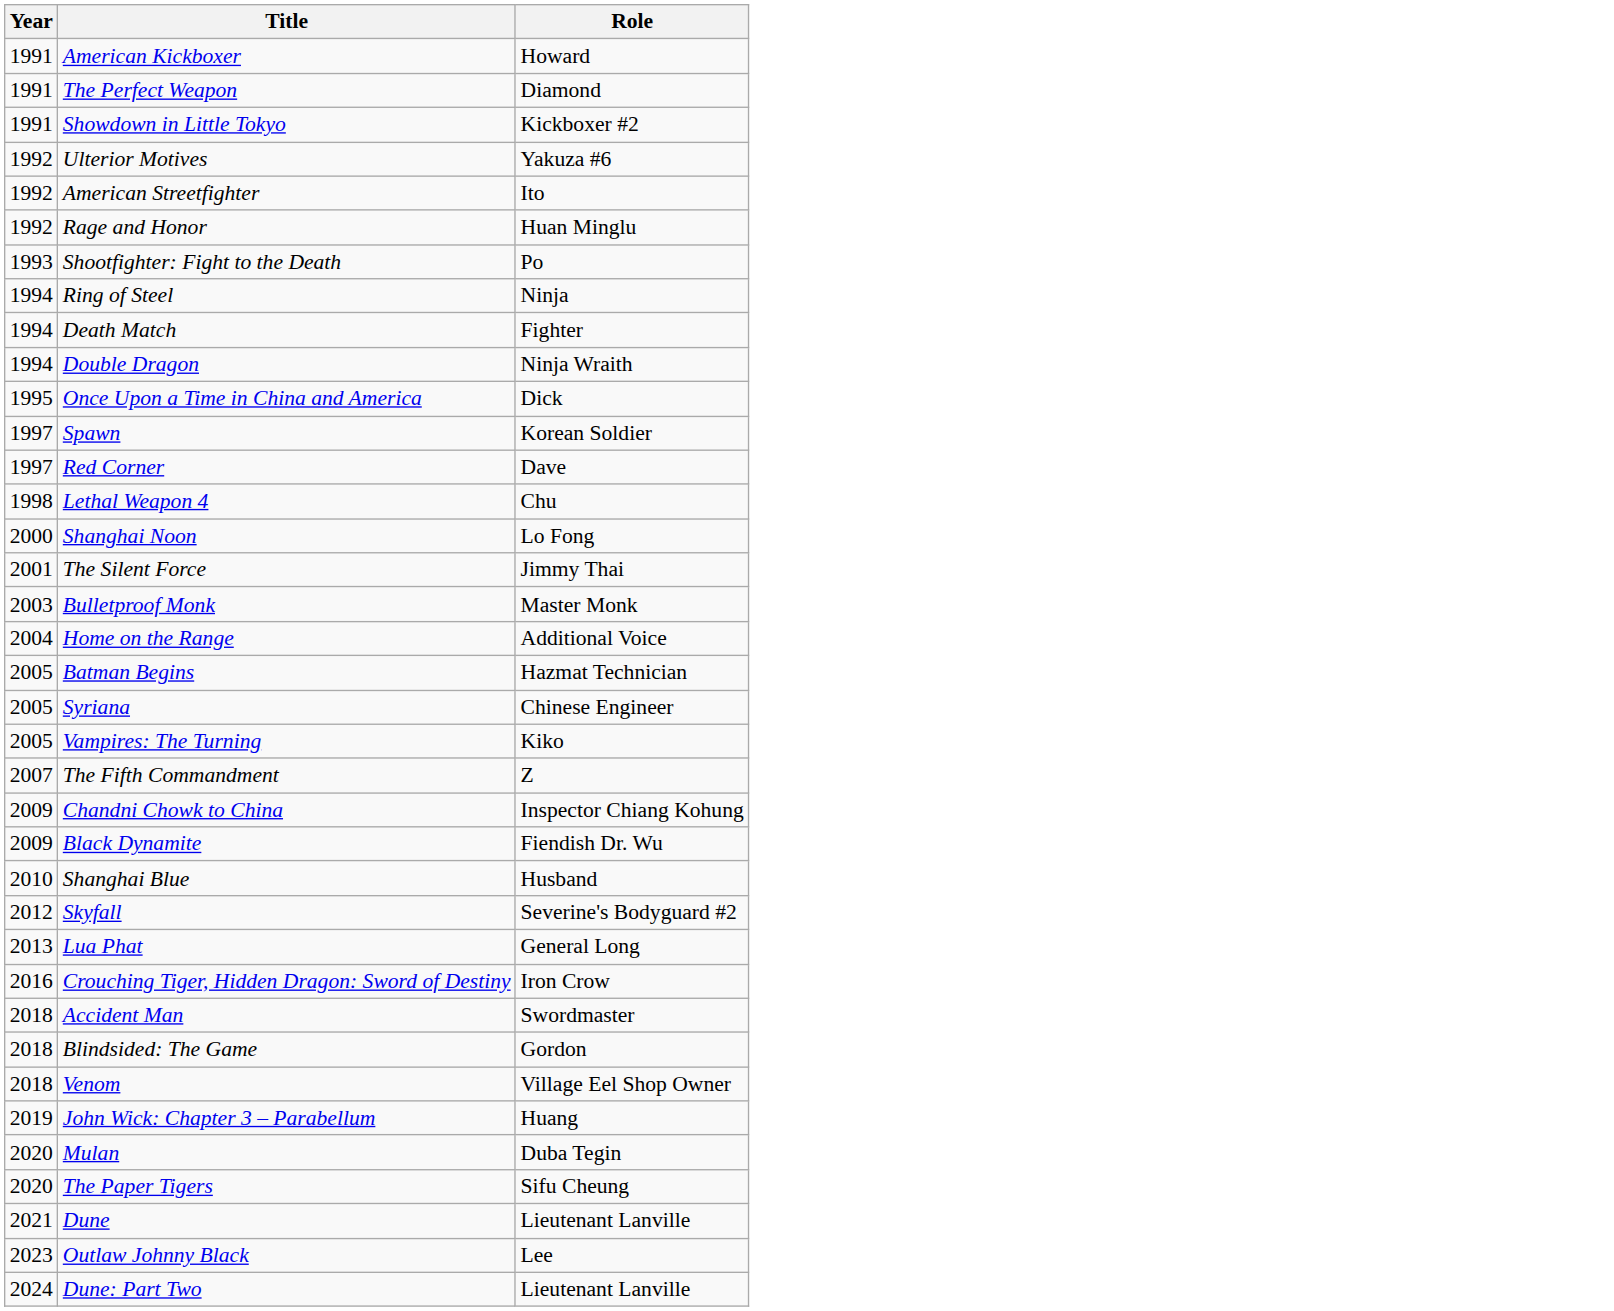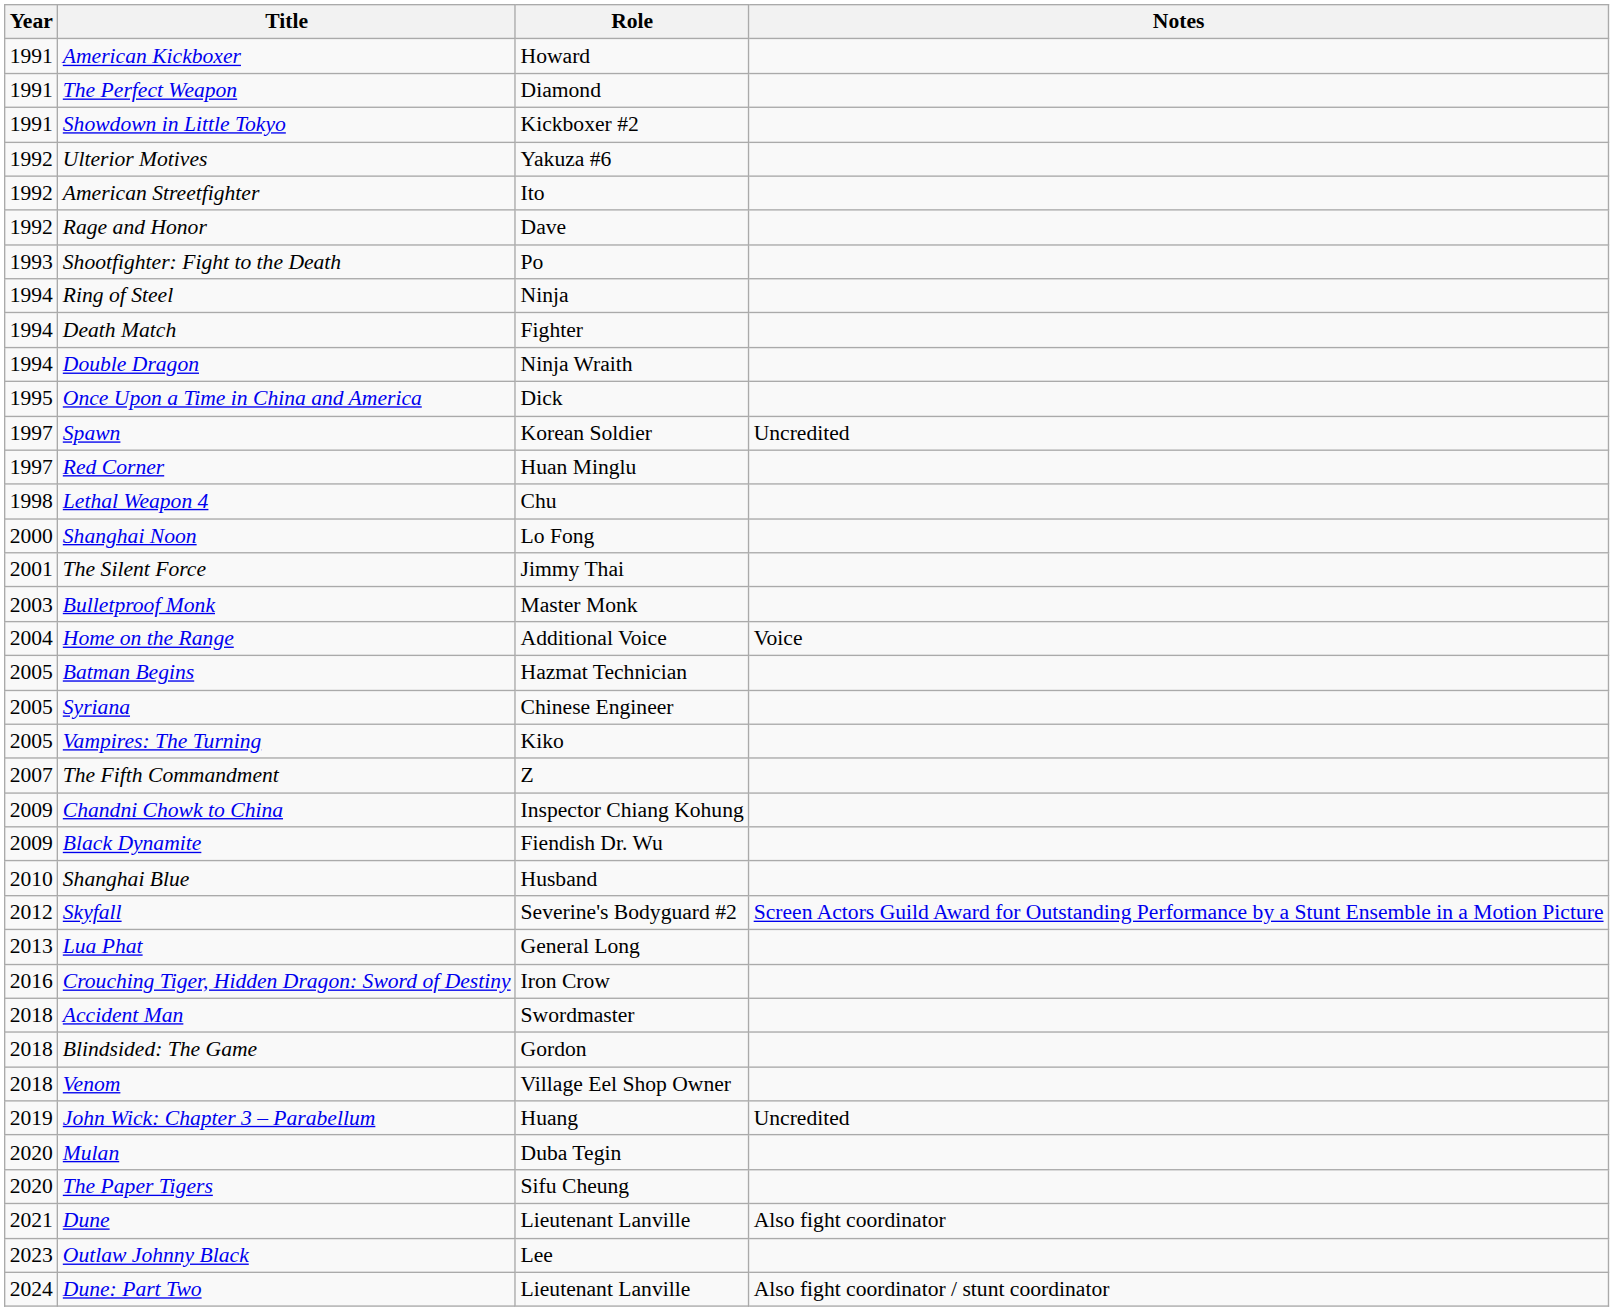 <table class="wikitable sortable plainrowheaders">
 <tr>
 <th>Year</th>
 <th>Title</th>
 <th>Role</th>
+<th>Notes</th>
 </tr>
 <tr>
 <td>1991</td>
 <td><em><a href='#'>American Kickboxer</a></em></td>
 <td>Howard</td>
+<td></td>
 </tr>
 <tr>
 <td>1991</td>
 <td><em><a href='#'>The Perfect Weapon</a></em></td>
 <td>Diamond</td>
+<td></td>
 </tr>
 <tr>
 <td>1991</td>
 <td><em><a href='#'>Showdown in Little Tokyo</a></em></td>
 <td>Kickboxer #2</td>
+<td></td>
 </tr>
 <tr>
 <td>1992</td>
 <td><em>Ulterior Motives</em></td>
 <td>Yakuza #6</td>
+<td></td>
 </tr>
 <tr>
 <td>1992</td>
 <td><em>American Streetfighter</em></td>
 <td>Ito</td>
+<td></td>
 </tr>
 <tr>
 <td>1992</td>
 <td><em>Rage and Honor</em></td>
-<td>Huan Minglu</td>
+<td>Dave</td>
+<td></td>
 </tr>
 <tr>
 <td>1993</td>
 <td><em>Shootfighter: Fight to the Death</em></td>
 <td>Po</td>
+<td></td>
 </tr>
 <tr>
 <td>1994</td>
 <td><em>Ring of Steel</em></td>
 <td>Ninja</td>
+<td></td>
 </tr>
 <tr>
 <td>1994</td>
 <td><em>Death Match</em></td>
 <td>Fighter</td>
+<td></td>
 </tr>
 <tr>
 <td>1994</td>
 <td><em><a href='#'>Double Dragon</a></em></td>
 <td>Ninja Wraith</td>
+<td></td>
 </tr>
 <tr>
 <td>1995</td>
 <td><em><a href='#'>Once Upon a Time in China and America</a></em></td>
 <td>Dick</td>
+<td></td>
 </tr>
 <tr>
 <td>1997</td>
 <td><em><a href='#'>Spawn</a></em></td>
 <td>Korean Soldier</td>
+<td>Uncredited</td>
 </tr>
 <tr>
 <td>1997</td>
 <td><em><a href='#'>Red Corner</a></em></td>
-<td>Dave</td>
+<td>Huan Minglu</td>
+<td></td>
 </tr>
 <tr>
 <td>1998</td>
 <td><em><a href='#'>Lethal Weapon 4</a></em></td>
 <td>Chu</td>
+<td></td>
 </tr>
 <tr>
 <td>2000</td>
 <td><em><a href='#'>Shanghai Noon</a></em></td>
 <td>Lo Fong</td>
+<td></td>
 </tr>
 <tr>
 <td>2001</td>
 <td><em>The Silent Force</em></td>
 <td>Jimmy Thai</td>
+<td></td>
 </tr>
 <tr>
 <td>2003</td>
 <td><em><a href='#'>Bulletproof Monk</a></em></td>
 <td>Master Monk</td>
+<td></td>
 </tr>
 <tr>
 <td>2004</td>
 <td><em><a href='#'>Home on the Range</a></em></td>
 <td>Additional Voice</td>
+<td>Voice</td>
 </tr>
 <tr>
 <td>2005</td>
 <td><em><a href='#'>Batman Begins</a></em></td>
 <td>Hazmat Technician</td>
+<td></td>
 </tr>
 <tr>
 <td>2005</td>
 <td><em><a href='#'>Syriana</a></em></td>
 <td>Chinese Engineer</td>
+<td></td>
 </tr>
 <tr>
 <td>2005</td>
 <td><em><a href='#'>Vampires: The Turning</a></em></td>
 <td>Kiko</td>
+<td></td>
 </tr>
 <tr>
 <td>2007</td>
 <td><em>The Fifth Commandment</em></td>
 <td>Z</td>
+<td></td>
 </tr>
 <tr>
 <td>2009</td>
 <td><em><a href='#'>Chandni Chowk to China</a></em></td>
 <td>Inspector Chiang Kohung</td>
+<td></td>
 </tr>
 <tr>
 <td>2009</td>
 <td><em><a href='#'>Black Dynamite</a></em></td>
 <td>Fiendish Dr. Wu</td>
+<td></td>
 </tr>
 <tr>
 <td>2010</td>
 <td><em>Shanghai Blue</em></td>
 <td>Husband</td>
+<td></td>
 </tr>
 <tr>
 <td>2012</td>
 <td><em><a href='#'>Skyfall</a></em></td>
 <td>Severine's Bodyguard #2</td>
+<td><a href='#'>Screen Actors Guild Award for Outstanding Performance by a Stunt Ensemble in a Motion Picture</a></td>
 </tr>
 <tr>
 <td>2013</td>
 <td><em><a href='#'>Lua Phat</a></em></td>
 <td>General Long</td>
+<td></td>
 </tr>
 <tr>
 <td>2016</td>
 <td><em><a href='#'>Crouching Tiger, Hidden Dragon: Sword of Destiny</a></em></td>
 <td>Iron Crow</td>
+<td></td>
 </tr>
 <tr>
 <td>2018</td>
 <td><em><a href='#'>Accident Man</a></em></td>
 <td>Swordmaster</td>
+<td></td>
 </tr>
 <tr>
 <td>2018</td>
 <td><em>Blindsided: The Game</em></td>
 <td>Gordon</td>
+<td></td>
 </tr>
 <tr>
 <td>2018</td>
 <td><em><a href='#'>Venom</a></em></td>
 <td>Village Eel Shop Owner</td>
+<td></td>
 </tr>
 <tr>
 <td>2019</td>
 <td><em><a href='#'>John Wick: Chapter 3 – Parabellum</a></em></td>
 <td>Huang</td>
+<td>Uncredited</td>
 </tr>
 <tr>
 <td>2020</td>
 <td><em><a href='#'>Mulan</a></em></td>
 <td>Duba Tegin</td>
+<td></td>
 </tr>
 <tr>
 <td>2020</td>
 <td><em><a href='#'>The Paper Tigers</a></em></td>
 <td>Sifu Cheung</td>
+<td></td>
 </tr>
 <tr>
 <td>2021</td>
 <td><em><a href='#'>Dune</a></em></td>
 <td>Lieutenant Lanville</td>
+<td>Also fight coordinator</td>
 </tr>
 <tr>
 <td>2023</td>
 <td><em><a href='#'>Outlaw Johnny Black</a></em></td>
 <td>Lee</td>
+<td></td>
 </tr>
 <tr>
 <td>2024</td>
 <td><em><a href='#'>Dune: Part Two</a></em></td>
 <td>Lieutenant Lanville</td>
+<td>Also fight coordinator / stunt coordinator</td>
 </tr>
 </table>
